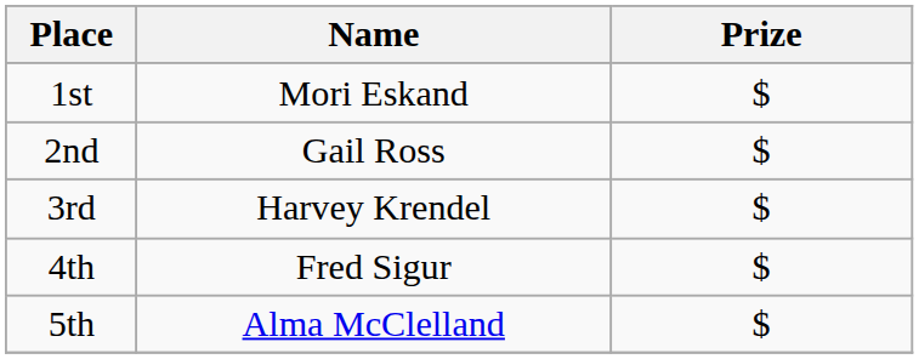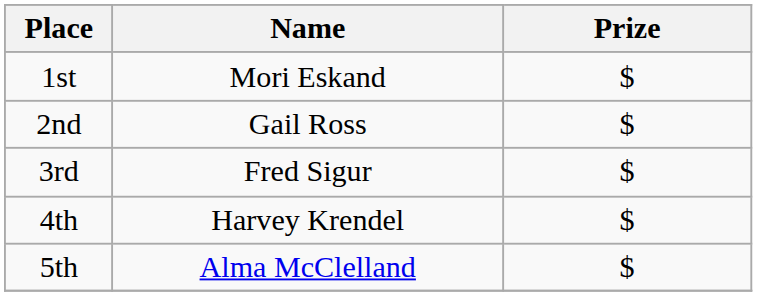 <table class="wikitable">
 <tr>
 <th width="50">Place</th>
 <th width="200">Name</th>
 <th width="125">Prize</th>
 </tr>
 <tr>
 <td align = "center">1st</td>
 <td align = "center">Mori Eskand</td>
 <td align = "center">$</td>
 </tr>
 <tr>
 <td align = "center">2nd</td>
 <td align = "center">Gail Ross</td>
 <td align = "center">$</td>
 </tr>
 <tr>
 <td align = "center">3rd</td>
-<td align = "center">Harvey Krendel</td>
+<td align = "center">Fred Sigur</td>
 <td align = "center">$</td>
 </tr>
 <tr>
 <td align = "center">4th</td>
-<td align = "center">Fred Sigur</td>
+<td align = "center">Harvey Krendel</td>
 <td align = "center">$</td>
 </tr>
 <tr>
 <td align = "center">5th</td>
 <td align = "center"><a href='#'>Alma McClelland</a></td>
 <td align = "center">$</td>
 </tr>
 <tr>
 </tr>
 </table>
